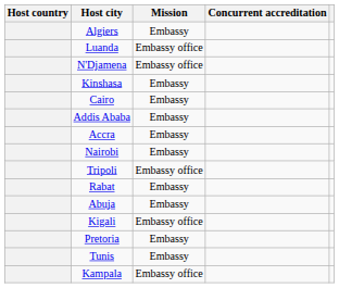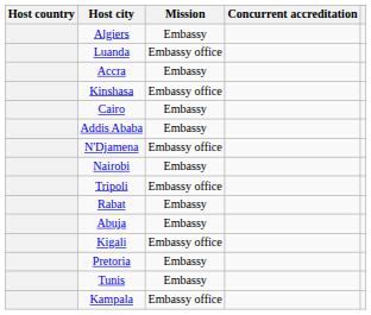 <table class="wikitable plainrowheaders" style="text-align:center;">
 <tr>
 <th scope="col">Host country</th>
 <th scope="col">Host city</th>
 <th scope="col">Mission</th>
 <th scope="col">Concurrent accreditation</th>
 <th scope="col"></th>
 </tr>
 <tr>
 <th scope="row"></th>
 <td><a href='#'>Algiers</a></td>
 <td>Embassy</td>
 <td></td>
 <td></td>
 </tr>
 <tr>
 <th scope="row"></th>
 <td><a href='#'>Luanda</a></td>
 <td>Embassy office</td>
 <td></td>
 <td></td>
 </tr>
 <tr>
 <th scope="row"></th>
-<td><a href='#'>N'Djamena</a></td>
-<td>Embassy office</td>
+<td><a href='#'>Accra</a></td>
+<td>Embassy</td>
 <td></td>
 <td></td>
 </tr>
 <tr>
 <th scope="row"></th>
 <td><a href='#'>Kinshasa</a></td>
-<td>Embassy</td>
+<td>Embassy office</td>
 <td></td>
 <td></td>
 </tr>
 <tr>
 <th scope="row"></th>
 <td><a href='#'>Cairo</a></td>
 <td>Embassy</td>
 <td></td>
 <td></td>
 </tr>
 <tr>
 <th scope="row"></th>
 <td><a href='#'>Addis Ababa</a></td>
 <td>Embassy</td>
 <td></td>
 <td></td>
 </tr>
 <tr>
 <th scope="row"></th>
-<td><a href='#'>Accra</a></td>
-<td>Embassy</td>
+<td><a href='#'>N'Djamena</a></td>
+<td>Embassy office</td>
 <td></td>
 <td></td>
 </tr>
 <tr>
 <th scope="row"></th>
 <td><a href='#'>Nairobi</a></td>
 <td>Embassy</td>
 <td></td>
 <td></td>
 </tr>
 <tr>
 <th scope="row"></th>
 <td><a href='#'>Tripoli</a></td>
 <td>Embassy office</td>
 <td></td>
 <td></td>
 </tr>
 <tr>
 <th scope="row"></th>
 <td><a href='#'>Rabat</a></td>
 <td>Embassy</td>
 <td></td>
 <td></td>
 </tr>
 <tr>
 <th scope="row"></th>
 <td><a href='#'>Abuja</a></td>
 <td>Embassy</td>
 <td></td>
 <td></td>
 </tr>
 <tr>
 <th scope="row"></th>
 <td><a href='#'>Kigali</a></td>
 <td>Embassy office</td>
 <td></td>
 <td></td>
 </tr>
 <tr>
 <th scope="row"></th>
 <td><a href='#'>Pretoria</a></td>
 <td>Embassy</td>
 <td></td>
 <td></td>
 </tr>
 <tr>
 <th scope="row"></th>
 <td><a href='#'>Tunis</a></td>
 <td>Embassy</td>
 <td></td>
 <td></td>
 </tr>
 <tr>
 <th scope="row"></th>
 <td><a href='#'>Kampala</a></td>
 <td>Embassy office</td>
 <td></td>
 <td></td>
 </tr>
 </table>
